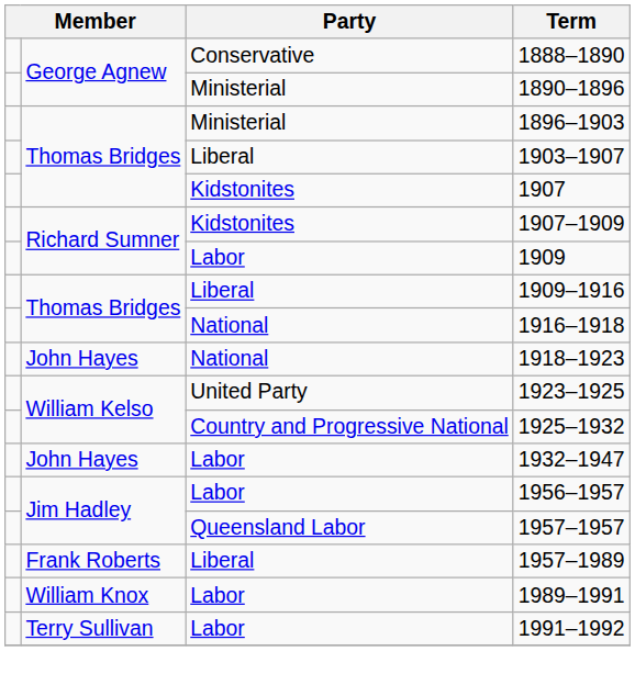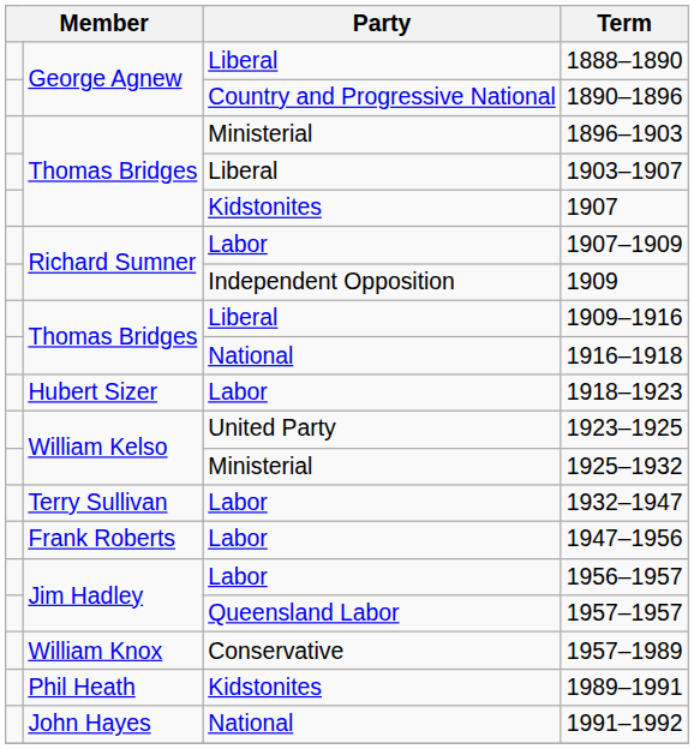 <table class="wikitable">
 <tr>
 <th colspan="2">Member</th>
 <th>Party</th>
 <th>Term</th>
 </tr>
 <tr>
 <td> </td>
 <td rowspan=2><a href='#'>George Agnew</a></td>
-<td>Conservative</td>
+<td><a href='#'>Liberal</a></td>
 <td>1888–1890</td>
 </tr>
 <tr>
 <td> </td>
-<td>Ministerial</td>
+<td><a href='#'>Country and Progressive National</a></td>
 <td>1890–1896</td>
 </tr>
 <tr>
 <td> </td>
 <td rowspan=3><a href='#'>Thomas Bridges</a></td>
 <td>Ministerial</td>
 <td>1896–1903</td>
 </tr>
 <tr>
 <td> </td>
 <td>Liberal</td>
 <td>1903–1907</td>
 </tr>
 <tr>
 <td> </td>
 <td><a href='#'>Kidstonites</a></td>
 <td>1907</td>
 </tr>
 <tr>
 <td> </td>
 <td rowspan=2><a href='#'>Richard Sumner</a></td>
-<td><a href='#'>Kidstonites</a></td>
+<td><a href='#'>Labor</a></td>
 <td>1907–1909</td>
 </tr>
 <tr>
 <td> </td>
-<td><a href='#'>Labor</a></td>
+<td>Independent Opposition</td>
 <td>1909</td>
 </tr>
 <tr>
 <td> </td>
 <td rowspan=2><a href='#'>Thomas Bridges</a></td>
 <td><a href='#'>Liberal</a></td>
 <td>1909–1916</td>
 </tr>
 <tr>
 <td> </td>
 <td><a href='#'>National</a></td>
 <td>1916–1918</td>
 </tr>
 <tr>
 <td> </td>
-<td><a href='#'>John Hayes</a></td>
-<td><a href='#'>National</a></td>
+<td><a href='#'>Hubert Sizer</a></td>
+<td><a href='#'>Labor</a></td>
 <td>1918–1923</td>
 </tr>
 <tr>
 <td> </td>
 <td rowspan=2><a href='#'>William Kelso</a></td>
 <td>United Party</td>
 <td>1923–1925</td>
 </tr>
 <tr>
 <td> </td>
-<td><a href='#'>Country and Progressive National</a></td>
+<td>Ministerial</td>
 <td>1925–1932</td>
 </tr>
 <tr>
 <td> </td>
-<td><a href='#'>John Hayes</a></td>
+<td><a href='#'>Terry Sullivan</a></td>
 <td><a href='#'>Labor</a></td>
 <td>1932–1947</td>
+</tr>
+<tr>
+<td> </td>
+<td><a href='#'>Frank Roberts</a></td>
+<td><a href='#'>Labor</a></td>
+<td>1947–1956</td>
 </tr>
 <tr>
 <td> </td>
 <td rowspan="2"><a href='#'>Jim Hadley</a></td>
 <td><a href='#'>Labor</a></td>
 <td>1956–1957</td>
 </tr>
 <tr>
 <td> </td>
 <td><a href='#'>Queensland Labor</a></td>
 <td>1957–1957</td>
 </tr>
 <tr>
 <td> </td>
-<td><a href='#'>Frank Roberts</a></td>
-<td><a href='#'>Liberal</a></td>
+<td><a href='#'>William Knox</a></td>
+<td>Conservative</td>
 <td>1957–1989</td>
 </tr>
 <tr>
 <td> </td>
-<td><a href='#'>William Knox</a></td>
-<td><a href='#'>Labor</a></td>
+<td><a href='#'>Phil Heath</a></td>
+<td><a href='#'>Kidstonites</a></td>
 <td>1989–1991</td>
 </tr>
 <tr>
 <td> </td>
-<td><a href='#'>Terry Sullivan</a></td>
-<td><a href='#'>Labor</a></td>
+<td><a href='#'>John Hayes</a></td>
+<td><a href='#'>National</a></td>
 <td>1991–1992</td>
 </tr>
 <tr>
 </tr>
 </table>
